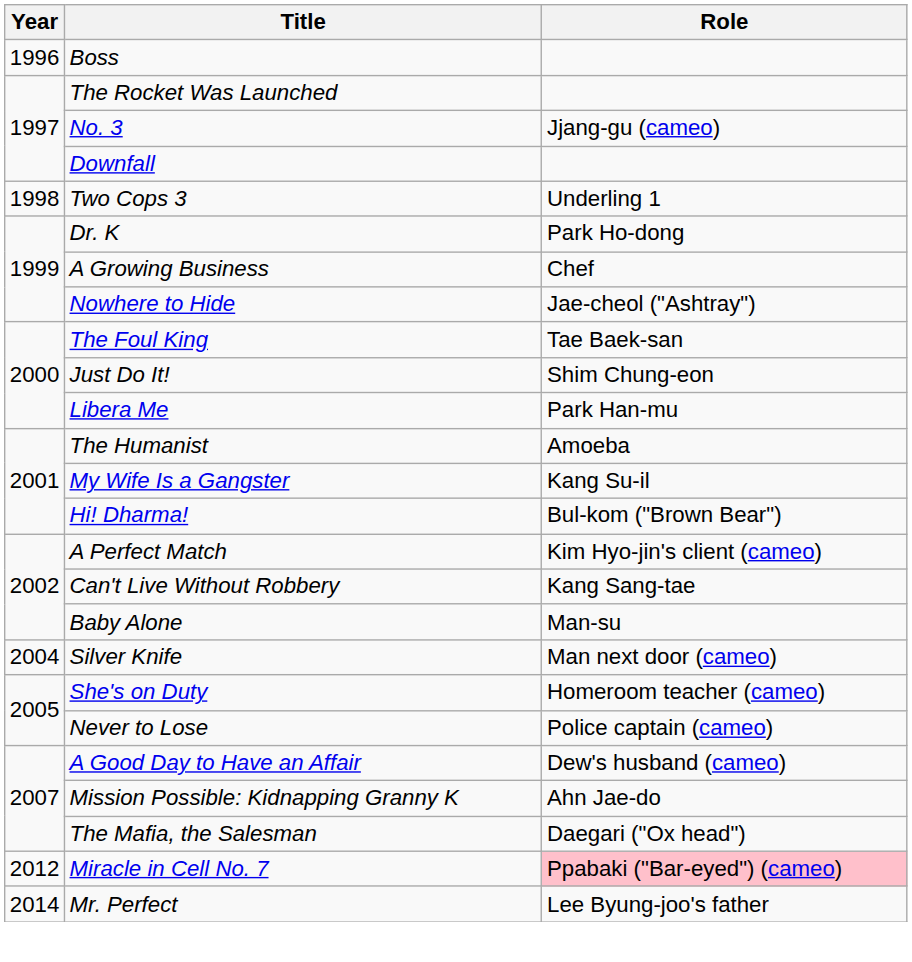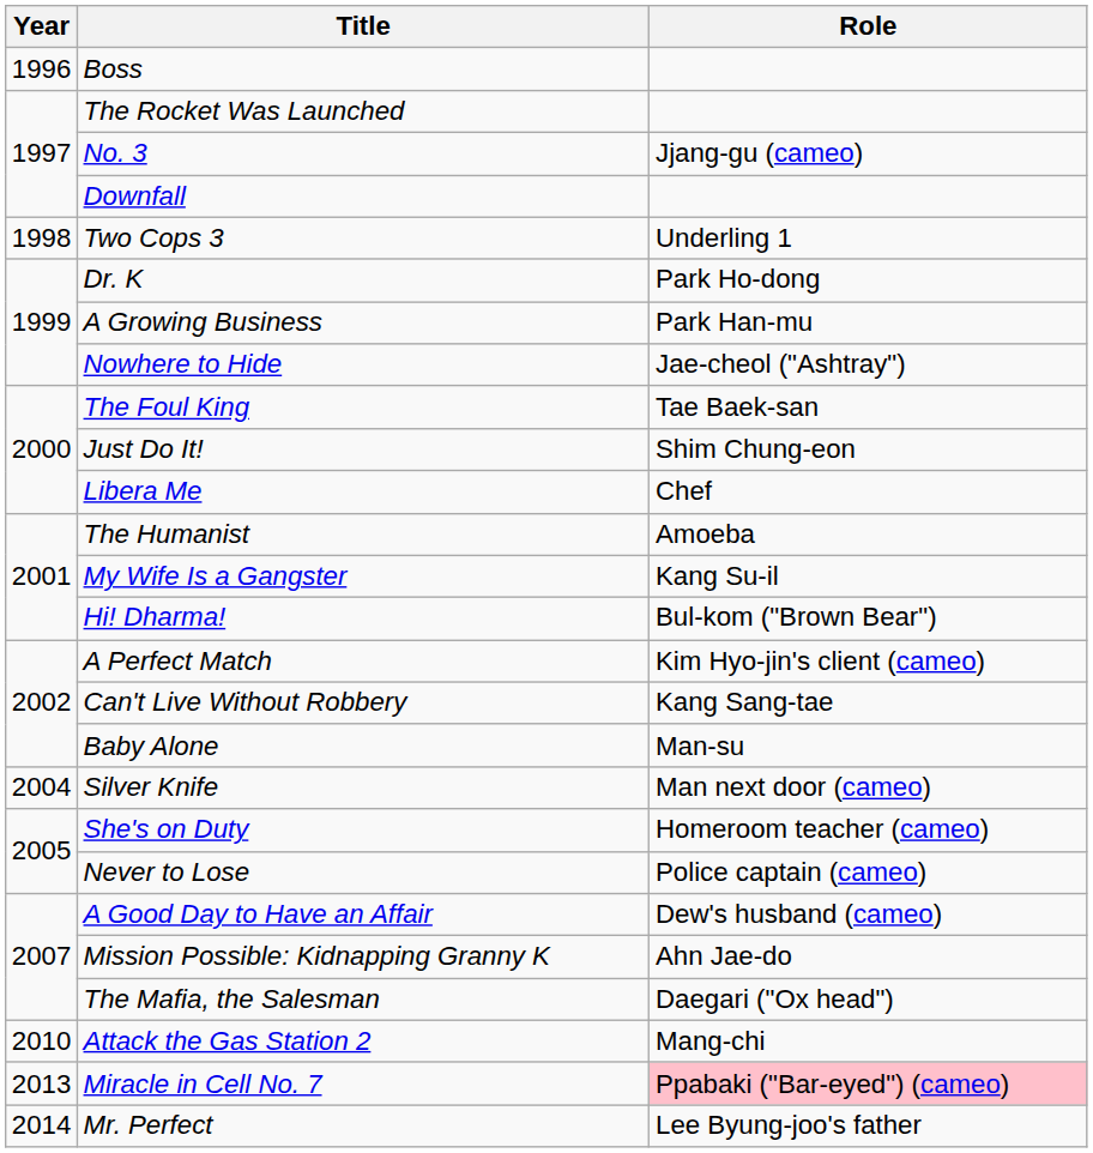 <table class="wikitable" style="width:650px">
 <tr>
 <th width=10>Year</th>
 <th>Title</th>
 <th>Role</th>
 </tr>
 <tr>
 <td>1996</td>
 <td><em>Boss</em></td>
 <td></td>
 </tr>
 <tr>
 <td rowspan=3>1997</td>
 <td><em>The Rocket Was Launched</em></td>
 <td></td>
 </tr>
 <tr>
 <td><em><a href='#'>No. 3</a></em></td>
 <td>Jjang-gu (<a href='#'>cameo</a>)</td>
 </tr>
 <tr>
 <td><em><a href='#'>Downfall</a></em></td>
 <td></td>
 </tr>
 <tr>
 <td>1998</td>
 <td><em>Two Cops 3</em></td>
 <td>Underling 1</td>
 </tr>
 <tr>
 <td rowspan=3>1999</td>
 <td><em>Dr. K</em></td>
 <td>Park Ho-dong</td>
 </tr>
 <tr>
 <td><em>A Growing Business</em></td>
-<td>Chef</td>
+<td>Park Han-mu</td>
 </tr>
 <tr>
 <td><em><a href='#'>Nowhere to Hide</a></em></td>
 <td>Jae-cheol ("Ashtray")</td>
 </tr>
 <tr>
 <td rowspan=3>2000</td>
 <td><em><a href='#'>The Foul King</a></em></td>
 <td>Tae Baek-san</td>
 </tr>
 <tr>
 <td><em>Just Do It!</em></td>
 <td>Shim Chung-eon</td>
 </tr>
 <tr>
 <td><em><a href='#'>Libera Me</a></em></td>
-<td>Park Han-mu</td>
+<td>Chef</td>
 </tr>
 <tr>
 <td rowspan=3>2001</td>
 <td><em>The Humanist</em></td>
 <td>Amoeba</td>
 </tr>
 <tr>
 <td><em><a href='#'>My Wife Is a Gangster</a></em></td>
 <td>Kang Su-il</td>
 </tr>
 <tr>
 <td><em><a href='#'>Hi! Dharma!</a></em></td>
 <td>Bul-kom ("Brown Bear")</td>
 </tr>
 <tr>
 <td rowspan=3>2002</td>
 <td><em>A Perfect Match</em></td>
 <td>Kim Hyo-jin's client (<a href='#'>cameo</a>)</td>
 </tr>
 <tr>
 <td><em>Can't Live Without Robbery</em></td>
 <td>Kang Sang-tae</td>
 </tr>
 <tr>
 <td><em>Baby Alone</em></td>
 <td>Man-su</td>
 </tr>
 <tr>
 <td>2004</td>
 <td><em>Silver Knife</em></td>
 <td>Man next door (<a href='#'>cameo</a>)</td>
 </tr>
 <tr>
 <td rowspan=2>2005</td>
 <td><em><a href='#'>She's on Duty</a></em></td>
 <td>Homeroom teacher (<a href='#'>cameo</a>)</td>
 </tr>
 <tr>
 <td><em>Never to Lose</em></td>
 <td>Police captain (<a href='#'>cameo</a>)</td>
 </tr>
 <tr>
 <td rowspan=3>2007</td>
 <td><em><a href='#'>A Good Day to Have an Affair</a></em></td>
 <td>Dew's husband (<a href='#'>cameo</a>)</td>
 </tr>
 <tr>
 <td><em>Mission Possible: Kidnapping Granny K</em></td>
 <td>Ahn Jae-do</td>
 </tr>
 <tr>
 <td><em>The Mafia, the Salesman</em></td>
 <td>Daegari ("Ox head")</td>
 </tr>
 <tr>
-<td>2012</td>
+<td>2010</td>
+<td><em><a href='#'>Attack the Gas Station 2</a></em></td>
+<td>Mang-chi</td>
+</tr>
+<tr>
+<td>2013</td>
 <td><em><a href='#'>Miracle in Cell No. 7</a></em></td>
 <td style="background: pink;">Ppabaki ("Bar-eyed") (<a href='#'>cameo</a>)</td>
 </tr>
 <tr>
 <td>2014</td>
 <td><em>Mr. Perfect</em></td>
 <td>Lee Byung-joo's father</td>
 </tr>
 </table>
